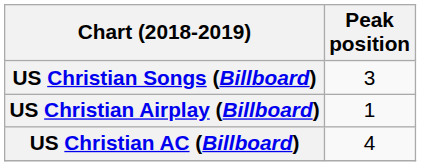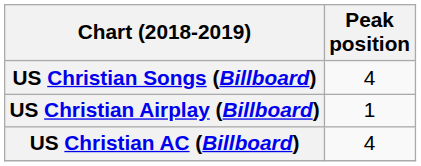 <table class="wikitable sortable plainrowheaders" style="text-align:center">
 <tr>
 <th scope="col">Chart (2018-2019)</th>
 <th scope="col">Peak<br> position</th>
 </tr>
 <tr>
 <th scope="row">US <a href='#'>Christian Songs</a> (<a href='#'><em>Billboard</em></a>)</th>
-<td>3</td>
+<td>4</td>
 </tr>
 <tr>
 <th scope="row">US <a href='#'>Christian Airplay</a> (<a href='#'><em>Billboard</em></a>)</th>
 <td>1</td>
 </tr>
 <tr>
 <th scope="row">US <a href='#'>Christian AC</a> (<em><a href='#'>Billboard</a></em>)</th>
 <td>4</td>
 </tr>
 <tr>
 </tr>
 </table>
